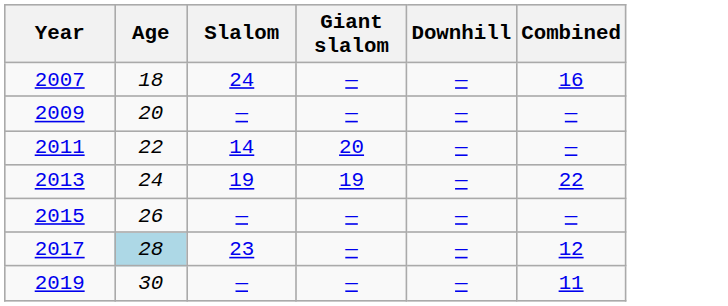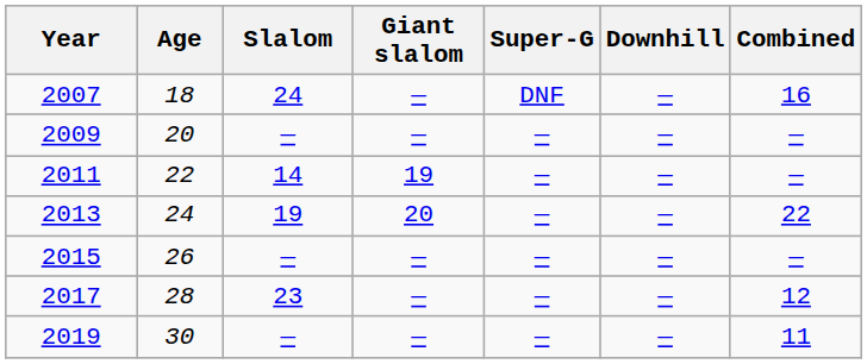 <table class=wikitable style="text-align:center">
 <tr>
 <th>  Year  </th>
 <th> Age </th>
 <th> Slalom </th>
 <th> Giant <br> slalom </th>
+<th>Super-G</th>
 <th>Downhill</th>
 <th>Combined</th>
 </tr>
 <tr>
 <td><a href='#'>2007</a></td>
 <td><em>18</em></td>
 <td><a href='#'>24</a></td>
 <td><a href='#'>—</a></td>
+<td><a href='#'>DNF</a></td>
 <td><a href='#'>—</a></td>
 <td><a href='#'>16</a></td>
 </tr>
 <tr>
 <td><a href='#'>2009</a></td>
 <td><em>20</em></td>
 <td><a href='#'>—</a></td>
 <td><a href='#'>—</a></td>
 <td><a href='#'>—</a></td>
 <td><a href='#'>—</a></td>
+<td><a href='#'>—</a></td>
 </tr>
 <tr>
 <td><a href='#'>2011</a></td>
 <td><em>22</em></td>
 <td><a href='#'>14</a></td>
-<td><a href='#'>20</a></td>
+<td><a href='#'>19</a></td>
+<td><a href='#'>—</a></td>
 <td><a href='#'>—</a></td>
 <td><a href='#'>—</a></td>
 </tr>
 <tr>
 <td><a href='#'>2013</a></td>
 <td><em>24</em></td>
 <td><a href='#'>19</a></td>
-<td><a href='#'>19</a></td>
+<td><a href='#'>20</a></td>
+<td><a href='#'>—</a></td>
 <td><a href='#'>—</a></td>
 <td><a href='#'>22</a></td>
 </tr>
 <tr>
 <td><a href='#'>2015</a></td>
 <td><em>26</em></td>
 <td><a href='#'>—</a></td>
 <td><a href='#'>—</a></td>
 <td><a href='#'>—</a></td>
 <td><a href='#'>—</a></td>
+<td><a href='#'>—</a></td>
 </tr>
 <tr>
 <td><a href='#'>2017</a></td>
-<td style="background: lightblue;"><em>28</em></td>
+<td><em>28</em></td>
 <td><a href='#'>23</a></td>
+<td><a href='#'>—</a></td>
 <td><a href='#'>—</a></td>
 <td><a href='#'>—</a></td>
 <td><a href='#'>12</a></td>
 </tr>
 <tr>
 <td><a href='#'>2019</a></td>
 <td><em>30</em></td>
 <td><a href='#'>—</a></td>
 <td><a href='#'>—</a></td>
 <td><a href='#'>—</a></td>
+<td><a href='#'>—</a></td>
 <td><a href='#'>11</a></td>
 </tr>
 </table>
